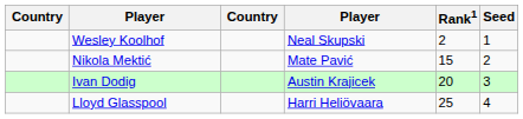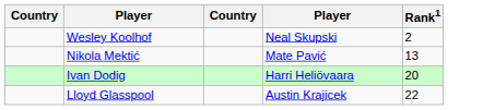 <table class="sortable wikitable">
 <tr>
 <th width="70">Country</th>
 <th width="175">Player</th>
 <th width="70">Country</th>
 <th width="175">Player</th>
 <th>Rank<sup>1</sup></th>
-<th>Seed</th>
 </tr>
 <tr>
 <td></td>
 <td><a href='#'>Wesley Koolhof</a></td>
 <td></td>
 <td><a href='#'>Neal Skupski</a></td>
 <td>2</td>
-<td>1</td>
 </tr>
 <tr>
 <td></td>
 <td><a href='#'>Nikola Mektić</a></td>
 <td></td>
 <td><a href='#'>Mate Pavić</a></td>
-<td>15</td>
-<td>2</td>
+<td>13</td>
 </tr>
 <tr bgcolor=#cfc>
 <td></td>
 <td><a href='#'>Ivan Dodig</a></td>
 <td></td>
-<td><a href='#'>Austin Krajicek</a></td>
+<td><a href='#'>Harri Heliövaara</a></td>
 <td>20</td>
-<td>3</td>
 </tr>
 <tr>
 <td></td>
 <td><a href='#'>Lloyd Glasspool</a></td>
 <td></td>
-<td><a href='#'>Harri Heliövaara</a></td>
-<td>25</td>
-<td>4</td>
+<td><a href='#'>Austin Krajicek</a></td>
+<td>22</td>
 </tr>
 </table>
